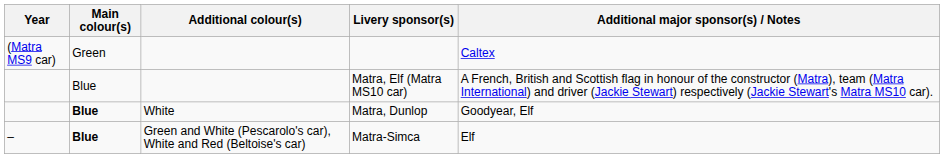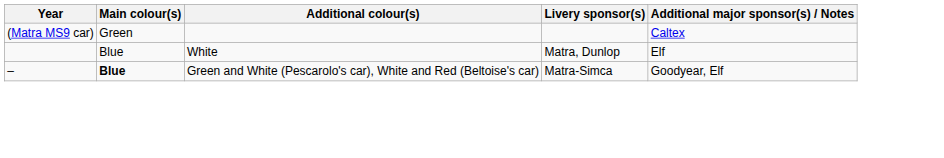 <table class="wikitable">
 <tr>
 <th>Year</th>
 <th>Main colour(s)</th>
 <th>Additional colour(s)</th>
 <th>Livery sponsor(s)</th>
 <th>Additional major sponsor(s) / Notes</th>
 </tr>
 <tr>
 <td> (<a href='#'>Matra MS9</a> car)</td>
 <td>Green</td>
 <td></td>
 <td></td>
 <td><a href='#'>Caltex</a></td>
 </tr>
 <tr>
 <td></td>
 <td>Blue</td>
-<td></td>
-<td>Matra, Elf (Matra MS10 car)</td>
-<td>A French, British and Scottish flag in honour of the constructor (<a href='#'>Matra</a>), team (<a href='#'>Matra International</a>) and driver (<a href='#'>Jackie Stewart</a>) respectively (<a href='#'>Jackie Stewart</a>'s <a href='#'>Matra MS10</a> car).</td>
-</tr>
-<tr>
-<td></td>
-<td><strong>Blue</strong></td>
 <td>White</td>
 <td>Matra, Dunlop</td>
-<td>Goodyear, Elf</td>
+<td>Elf</td>
 </tr>
 <tr>
 <td>–</td>
 <td><strong>Blue</strong></td>
 <td>Green and White (Pescarolo's car), White and Red (Beltoise's car)</td>
 <td>Matra-Simca</td>
-<td>Elf</td>
+<td>Goodyear, Elf</td>
 </tr>
 </table>
